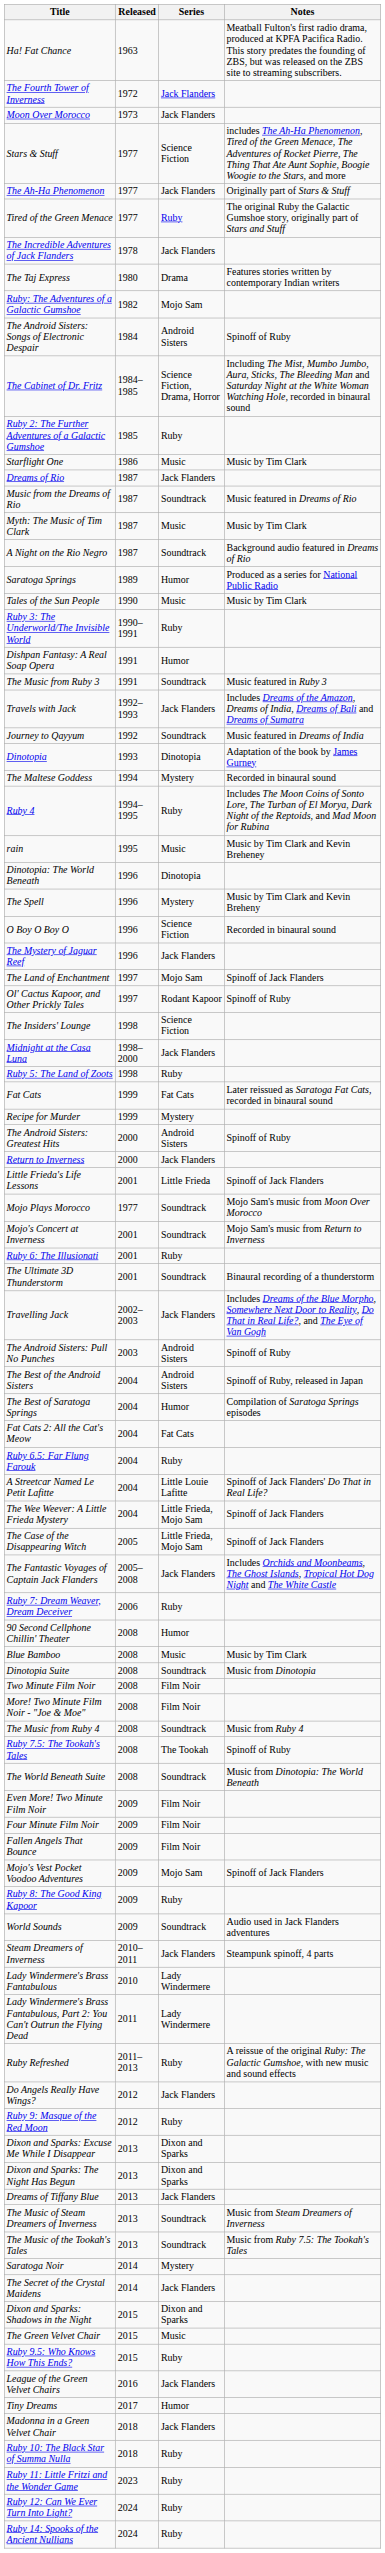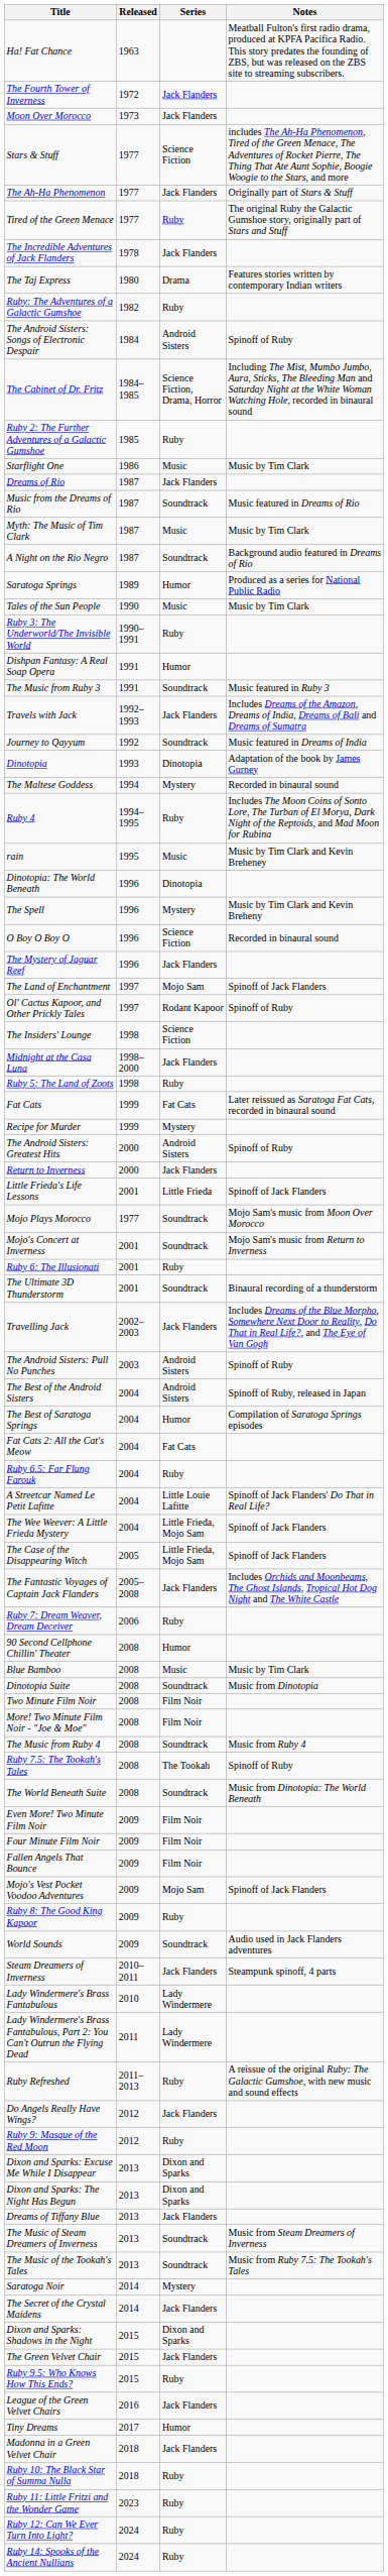 <table class="wikitable sortable" id="noveltable">
 <tr>
 <th>Title</th>
 <th>Released</th>
 <th>Series</th>
 <th>Notes</th>
 </tr>
 <tr>
 <td><em>Ha! Fat Chance</em></td>
 <td>1963</td>
 <td></td>
 <td>Meatball Fulton's first radio drama, produced at KPFA Pacifica Radio. This story predates the founding of ZBS, but was released on the ZBS site to streaming subscribers.</td>
 </tr>
 <tr>
 <td><em><a href='#'>The Fourth Tower of Inverness</a></em></td>
 <td>1972</td>
 <td><a href='#'>Jack Flanders</a></td>
 <td></td>
 </tr>
 <tr>
 <td><em><a href='#'>Moon Over Morocco</a></em></td>
 <td>1973</td>
 <td>Jack Flanders</td>
 <td></td>
 </tr>
 <tr>
 <td><em>Stars & Stuff</em></td>
 <td>1977</td>
 <td>Science Fiction</td>
 <td>includes <em><a href='#'>The Ah-Ha Phenomenon</a></em>, <em>Tired of the Green Menace</em>, <em>The Adventures of Rocket Pierre</em>, <em>The Thing That Ate Aunt Sophie</em>, <em>Boogie Woogie to the Stars</em>, and more</td>
 </tr>
 <tr>
 <td><em><a href='#'>The Ah-Ha Phenomenon</a></em></td>
 <td>1977</td>
 <td>Jack Flanders</td>
 <td>Originally part of <em>Stars & Stuff</em></td>
 </tr>
 <tr>
 <td><em>Tired of the Green Menace</em></td>
 <td>1977</td>
 <td><a href='#'>Ruby</a></td>
 <td>The original Ruby the Galactic Gumshoe story, originally part of <em>Stars and Stuff</em></td>
 </tr>
 <tr>
 <td><em><a href='#'>The Incredible Adventures of Jack Flanders</a></em></td>
 <td>1978</td>
 <td>Jack Flanders</td>
 <td></td>
 </tr>
 <tr>
 <td><em>The Taj Express</em></td>
 <td>1980</td>
 <td>Drama</td>
 <td>Features stories written by contemporary Indian writers</td>
 </tr>
 <tr>
 <td><em><a href='#'>Ruby: The Adventures of a Galactic Gumshoe</a></em></td>
 <td>1982</td>
-<td>Mojo Sam</td>
+<td>Ruby</td>
 <td></td>
 </tr>
 <tr>
 <td><em>The Android Sisters: Songs of Electronic Despair</em></td>
 <td>1984</td>
 <td>Android Sisters</td>
 <td>Spinoff of Ruby</td>
 </tr>
 <tr>
 <td><em><a href='#'>The Cabinet of Dr. Fritz</a></em></td>
 <td>1984–1985</td>
 <td>Science Fiction, Drama, Horror</td>
 <td>Including <em>The Mist</em>, <em>Mumbo Jumbo</em>, <em>Aura</em>, <em>Sticks</em>, <em>The Bleeding Man</em> and <em>Saturday Night at the White Woman Watching Hole,</em> recorded in binaural sound</td>
 </tr>
 <tr>
 <td><em><a href='#'>Ruby 2: The Further Adventures of a Galactic Gumshoe</a></em></td>
 <td>1985</td>
 <td>Ruby</td>
 <td></td>
 </tr>
 <tr>
 <td><em>Starflight One</em></td>
 <td>1986</td>
 <td>Music</td>
 <td>Music by Tim Clark</td>
 </tr>
 <tr>
 <td><em><a href='#'>Dreams of Rio</a></em></td>
 <td>1987</td>
 <td>Jack Flanders</td>
 <td></td>
 </tr>
 <tr>
 <td><em>Music from the Dreams of Rio</em></td>
 <td>1987</td>
 <td>Soundtrack</td>
 <td>Music featured in <em>Dreams of Rio</em></td>
 </tr>
 <tr>
 <td><em>Myth: The Music of Tim Clark</em></td>
 <td>1987</td>
 <td>Music</td>
 <td>Music by Tim Clark</td>
 </tr>
 <tr>
 <td><em>A Night on the Rio Negro</em></td>
 <td>1987</td>
 <td>Soundtrack</td>
 <td>Background audio featured in <em>Dreams of Rio</em></td>
 </tr>
 <tr>
 <td><em>Saratoga Springs</em></td>
 <td>1989</td>
 <td>Humor</td>
 <td>Produced as a series for <a href='#'>National Public Radio</a></td>
 </tr>
 <tr>
 <td><em>Tales of the Sun People</em></td>
 <td>1990</td>
 <td>Music</td>
 <td>Music by Tim Clark</td>
 </tr>
 <tr>
 <td><em><a href='#'>Ruby 3: The Underworld/The Invisible World</a></em></td>
 <td>1990–1991</td>
 <td>Ruby</td>
 <td></td>
 </tr>
 <tr>
 <td><em>Dishpan Fantasy: A Real Soap Opera</em></td>
 <td>1991</td>
 <td>Humor</td>
 <td></td>
 </tr>
 <tr>
 <td><em>The Music from Ruby 3</em></td>
 <td>1991</td>
 <td>Soundtrack</td>
 <td>Music featured in <em>Ruby 3</em></td>
 </tr>
 <tr>
 <td><em>Travels with Jack</em></td>
 <td>1992–1993</td>
 <td>Jack Flanders</td>
 <td>Includes <em><a href='#'>Dreams of the Amazon</a></em>, <em>Dreams of India</em>, <em><a href='#'>Dreams of Bali</a></em> and <em><a href='#'>Dreams of Sumatra</a></em></td>
 </tr>
 <tr>
 <td><em>Journey to Qayyum</em></td>
 <td>1992</td>
 <td>Soundtrack</td>
 <td>Music featured in <em>Dreams of India</em></td>
 </tr>
 <tr>
 <td><em><a href='#'>Dinotopia</a></em></td>
 <td>1993</td>
 <td>Dinotopia</td>
 <td>Adaptation of the book by <a href='#'>James Gurney</a></td>
 </tr>
 <tr>
 <td><em>The Maltese Goddess</em></td>
 <td>1994</td>
 <td>Mystery</td>
 <td>Recorded in binaural sound</td>
 </tr>
 <tr>
 <td><em><a href='#'>Ruby 4</a></em></td>
 <td>1994–1995</td>
 <td>Ruby</td>
 <td>Includes <em>The Moon Coins of Sonto Lore</em>, <em>The Turban of El Morya</em>, <em>Dark Night of the Reptoids</em>, and <em>Mad Moon for Rubina</em></td>
 </tr>
 <tr>
 <td><em>rain</em></td>
 <td>1995</td>
 <td>Music</td>
 <td>Music by Tim Clark and Kevin Breheney</td>
 </tr>
 <tr>
 <td><em>Dinotopia: The World Beneath</em></td>
 <td>1996</td>
 <td>Dinotopia</td>
 <td></td>
 </tr>
 <tr>
 <td><em>The Spell</em></td>
 <td>1996</td>
 <td>Mystery</td>
 <td>Music by Tim Clark and Kevin Breheny</td>
 </tr>
 <tr>
 <td><em>O Boy O Boy O</em></td>
 <td>1996</td>
 <td>Science Fiction</td>
 <td>Recorded in binaural sound</td>
 </tr>
 <tr>
 <td><em><a href='#'>The Mystery of Jaguar Reef</a></em></td>
 <td>1996</td>
 <td>Jack Flanders</td>
 <td></td>
 </tr>
 <tr>
 <td><em>The Land of Enchantment</em></td>
 <td>1997</td>
 <td>Mojo Sam</td>
 <td>Spinoff of Jack Flanders</td>
 </tr>
 <tr>
 <td><em>Ol' Cactus Kapoor, and Other Prickly Tales</em></td>
 <td>1997</td>
 <td>Rodant Kapoor</td>
 <td>Spinoff of Ruby</td>
 </tr>
 <tr>
 <td><em>The Insiders' Lounge</em></td>
 <td>1998</td>
 <td>Science Fiction</td>
 <td></td>
 </tr>
 <tr>
 <td><em><a href='#'>Midnight at the Casa Luna</a></em></td>
 <td>1998–2000</td>
 <td>Jack Flanders</td>
 <td></td>
 </tr>
 <tr>
 <td><em><a href='#'>Ruby 5: The Land of Zoots</a></em></td>
 <td>1998</td>
 <td>Ruby</td>
 <td></td>
 </tr>
 <tr>
 <td><em>Fat Cats</em></td>
 <td>1999</td>
 <td>Fat Cats</td>
 <td>Later reissued as <em>Saratoga Fat Cats</em>, recorded in binaural sound</td>
 </tr>
 <tr>
 <td><em>Recipe for Murder</em></td>
 <td>1999</td>
 <td>Mystery</td>
 <td></td>
 </tr>
 <tr>
 <td><em>The Android Sisters: Greatest Hits</em></td>
 <td>2000</td>
 <td>Android Sisters</td>
 <td>Spinoff of Ruby</td>
 </tr>
 <tr>
 <td><em><a href='#'>Return to Inverness</a></em></td>
 <td>2000</td>
 <td>Jack Flanders</td>
 <td></td>
 </tr>
 <tr>
 <td><em>Little Frieda's Life Lessons</em></td>
 <td>2001</td>
 <td>Little Frieda</td>
 <td>Spinoff of Jack Flanders</td>
 </tr>
 <tr>
 <td><em>Mojo Plays Morocco</em></td>
 <td>1977</td>
 <td>Soundtrack</td>
 <td>Mojo Sam's music from <em>Moon Over Morocco</em></td>
 </tr>
 <tr>
 <td><em>Mojo's Concert at Inverness</em></td>
 <td>2001</td>
 <td>Soundtrack</td>
 <td>Mojo Sam's music from <em>Return to Inverness</em></td>
 </tr>
 <tr>
 <td><em><a href='#'>Ruby 6: The Illusionati</a></em></td>
 <td>2001</td>
 <td>Ruby</td>
 <td></td>
 </tr>
 <tr>
 <td><em>The Ultimate 3D Thunderstorm</em></td>
 <td>2001</td>
 <td>Soundtrack</td>
 <td>Binaural recording of a thunderstorm</td>
 </tr>
 <tr>
 <td><em>Travelling Jack</em></td>
 <td>2002–2003</td>
 <td>Jack Flanders</td>
 <td>Includes <em><a href='#'>Dreams of the Blue Morpho</a></em>, <em><a href='#'>Somewhere Next Door to Reality</a></em>, <em><a href='#'>Do That in Real Life?</a></em>, and <em><a href='#'>The Eye of Van Gogh</a></em></td>
 </tr>
 <tr>
 <td><em>The Android Sisters: Pull No Punches</em></td>
 <td>2003</td>
 <td>Android Sisters</td>
 <td>Spinoff of Ruby</td>
 </tr>
 <tr>
 <td><em>The Best of the Android Sisters</em></td>
 <td>2004</td>
 <td>Android Sisters</td>
 <td>Spinoff of Ruby, released in Japan</td>
 </tr>
 <tr>
 <td><em>The Best of Saratoga Springs</em></td>
 <td>2004</td>
 <td>Humor</td>
 <td>Compilation of <em>Saratoga Springs</em> episodes</td>
 </tr>
 <tr>
 <td><em>Fat Cats 2: All the Cat's Meow</em></td>
 <td>2004</td>
 <td>Fat Cats</td>
 <td></td>
 </tr>
 <tr>
 <td><em><a href='#'>Ruby 6.5: Far Flung Farouk</a></em></td>
 <td>2004</td>
 <td>Ruby</td>
 <td></td>
 </tr>
 <tr>
 <td><em>A Streetcar Named Le Petit Lafitte</em></td>
 <td>2004</td>
 <td>Little Louie Lafitte</td>
 <td>Spinoff of Jack Flanders' <em>Do That in Real Life?</em></td>
 </tr>
 <tr>
 <td><em>The Wee Weever: A Little Frieda Mystery</em></td>
 <td>2004</td>
 <td>Little Frieda, Mojo Sam</td>
 <td>Spinoff of Jack Flanders</td>
 </tr>
 <tr>
 <td><em>The Case of the Disappearing Witch</em></td>
 <td>2005</td>
 <td>Little Frieda, Mojo Sam</td>
 <td>Spinoff of Jack Flanders</td>
 </tr>
 <tr>
 <td><em>The Fantastic Voyages of Captain Jack Flanders</em></td>
 <td>2005–2008</td>
 <td>Jack Flanders</td>
 <td>Includes <em><a href='#'>Orchids and Moonbeams</a></em>, <em><a href='#'>The Ghost Islands</a></em>, <em><a href='#'>Tropical Hot Dog Night</a></em> and <em><a href='#'>The White Castle</a></em></td>
 </tr>
 <tr>
 <td><em><a href='#'>Ruby 7: Dream Weaver, Dream Deceiver</a></em></td>
 <td>2006</td>
 <td>Ruby</td>
 <td></td>
 </tr>
 <tr>
 <td><em>90 Second Cellphone Chillin' Theater</em></td>
 <td>2008</td>
 <td>Humor</td>
 <td></td>
 </tr>
 <tr>
 <td><em>Blue Bamboo</em></td>
 <td>2008</td>
 <td>Music</td>
 <td>Music by Tim Clark</td>
 </tr>
 <tr>
 <td><em>Dinotopia Suite</em></td>
 <td>2008</td>
 <td>Soundtrack</td>
 <td>Music from <em>Dinotopia</em></td>
 </tr>
 <tr>
 <td><em>Two Minute Film Noir</em></td>
 <td>2008</td>
 <td>Film Noir</td>
 <td></td>
 </tr>
 <tr>
 <td><em>More! Two Minute Film Noir - "Joe & Moe"</em></td>
 <td>2008</td>
 <td>Film Noir</td>
 <td></td>
 </tr>
 <tr>
 <td><em>The Music from Ruby 4</em></td>
 <td>2008</td>
 <td>Soundtrack</td>
 <td>Music from <em>Ruby 4</em></td>
 </tr>
 <tr>
 <td><em><a href='#'>Ruby 7.5: The Tookah's Tales</a></em></td>
 <td>2008</td>
 <td>The Tookah</td>
 <td>Spinoff of Ruby</td>
 </tr>
 <tr>
 <td><em>The World Beneath Suite</em></td>
 <td>2008</td>
 <td>Soundtrack</td>
 <td>Music from <em>Dinotopia: The World Beneath</em></td>
 </tr>
 <tr>
 <td><em>Even More! Two Minute Film Noir</em></td>
 <td>2009</td>
 <td>Film Noir</td>
 <td></td>
 </tr>
 <tr>
 <td><em>Four Minute Film Noir</em></td>
 <td>2009</td>
 <td>Film Noir</td>
 <td></td>
 </tr>
 <tr>
 <td><em>Fallen Angels That Bounce</em></td>
 <td>2009</td>
 <td>Film Noir</td>
 <td></td>
 </tr>
 <tr>
 <td><em>Mojo's Vest Pocket Voodoo Adventures</em></td>
 <td>2009</td>
 <td>Mojo Sam</td>
 <td>Spinoff of Jack Flanders</td>
 </tr>
 <tr>
 <td><em><a href='#'>Ruby 8: The Good King Kapoor</a></em></td>
 <td>2009</td>
 <td>Ruby</td>
 <td></td>
 </tr>
 <tr>
 <td><em>World Sounds</em></td>
 <td>2009</td>
 <td>Soundtrack</td>
 <td>Audio used in Jack Flanders adventures</td>
 </tr>
 <tr>
 <td><em>Steam Dreamers of Inverness</em></td>
 <td>2010–2011</td>
 <td>Jack Flanders</td>
 <td>Steampunk spinoff, 4 parts</td>
 </tr>
 <tr>
 <td><em>Lady Windermere's Brass Fantabulous</em></td>
 <td>2010</td>
 <td>Lady Windermere</td>
 <td></td>
 </tr>
 <tr>
 <td><em>Lady Windermere's Brass Fantabulous, Part 2: You Can't Outrun the Flying Dead</em></td>
 <td>2011</td>
 <td>Lady Windermere</td>
 <td></td>
 </tr>
 <tr>
 <td><em>Ruby Refreshed</em></td>
 <td>2011–2013</td>
 <td>Ruby</td>
 <td>A reissue of the original <em>Ruby: The Galactic Gumshoe</em>, with new music and sound effects</td>
 </tr>
 <tr>
 <td><em>Do Angels Really Have Wings?</em></td>
 <td>2012</td>
 <td>Jack Flanders</td>
 <td></td>
 </tr>
 <tr>
 <td><em><a href='#'>Ruby 9: Masque of the Red Moon</a></em></td>
 <td>2012</td>
 <td>Ruby</td>
 <td></td>
 </tr>
 <tr>
 <td><em>Dixon and Sparks: Excuse Me While I Disappear</em></td>
 <td>2013</td>
 <td>Dixon and Sparks</td>
 <td></td>
 </tr>
 <tr>
 <td><em>Dixon and Sparks: The Night Has Begun</em></td>
 <td>2013</td>
 <td>Dixon and Sparks</td>
 <td></td>
 </tr>
 <tr>
 <td><em>Dreams of Tiffany Blue</em></td>
 <td>2013</td>
 <td>Jack Flanders</td>
 <td></td>
 </tr>
 <tr>
 <td><em>The Music of Steam Dreamers of Inverness</em></td>
 <td>2013</td>
 <td>Soundtrack</td>
 <td>Music from <em>Steam Dreamers of Inverness</em></td>
 </tr>
 <tr>
 <td><em>The Music of the Tookah's Tales</em></td>
 <td>2013</td>
 <td>Soundtrack</td>
 <td>Music from <em>Ruby 7.5: The Tookah's Tales</em></td>
 </tr>
 <tr>
 <td><em>Saratoga Noir</em></td>
 <td>2014</td>
 <td>Mystery</td>
 <td></td>
 </tr>
 <tr>
 <td><em>The Secret of the Crystal Maidens</em></td>
 <td>2014</td>
 <td>Jack Flanders</td>
 <td></td>
 </tr>
 <tr>
 <td><em>Dixon and Sparks: Shadows in the Night</em></td>
 <td>2015</td>
 <td>Dixon and Sparks</td>
 <td></td>
 </tr>
 <tr>
 <td><em>The Green Velvet Chair</em></td>
 <td>2015</td>
-<td>Music</td>
+<td>Jack Flanders</td>
 <td></td>
 </tr>
 <tr>
 <td><em><a href='#'>Ruby 9.5: Who Knows How This Ends?</a></em></td>
 <td>2015</td>
 <td>Ruby</td>
 <td></td>
 </tr>
 <tr>
 <td><em>League of the Green Velvet Chairs</em></td>
 <td>2016</td>
 <td>Jack Flanders</td>
 <td></td>
 </tr>
 <tr>
 <td><em>Tiny Dreams</em></td>
 <td>2017</td>
 <td>Humor</td>
 <td></td>
 </tr>
 <tr>
 <td><em>Madonna in a Green Velvet Chair</em></td>
 <td>2018</td>
 <td>Jack Flanders</td>
 <td></td>
 </tr>
 <tr>
 <td><em><a href='#'>Ruby 10: The Black Star of Summa Nulla</a></em></td>
 <td>2018</td>
 <td>Ruby</td>
 <td></td>
 </tr>
 <tr>
 <td><em><a href='#'>Ruby 11: Little Fritzi and the Wonder Game</a></em></td>
 <td>2023</td>
 <td>Ruby</td>
 <td></td>
 </tr>
 <tr>
 <td><em><a href='#'>Ruby 12: Can We Ever Turn Into Light?</a></em></td>
 <td>2024</td>
 <td>Ruby</td>
 <td></td>
 </tr>
 <tr>
 <td><em><a href='#'>Ruby 14: Spooks of the Ancient Nullians</a></em></td>
 <td>2024</td>
 <td>Ruby</td>
 <td></td>
 </tr>
 </table>
